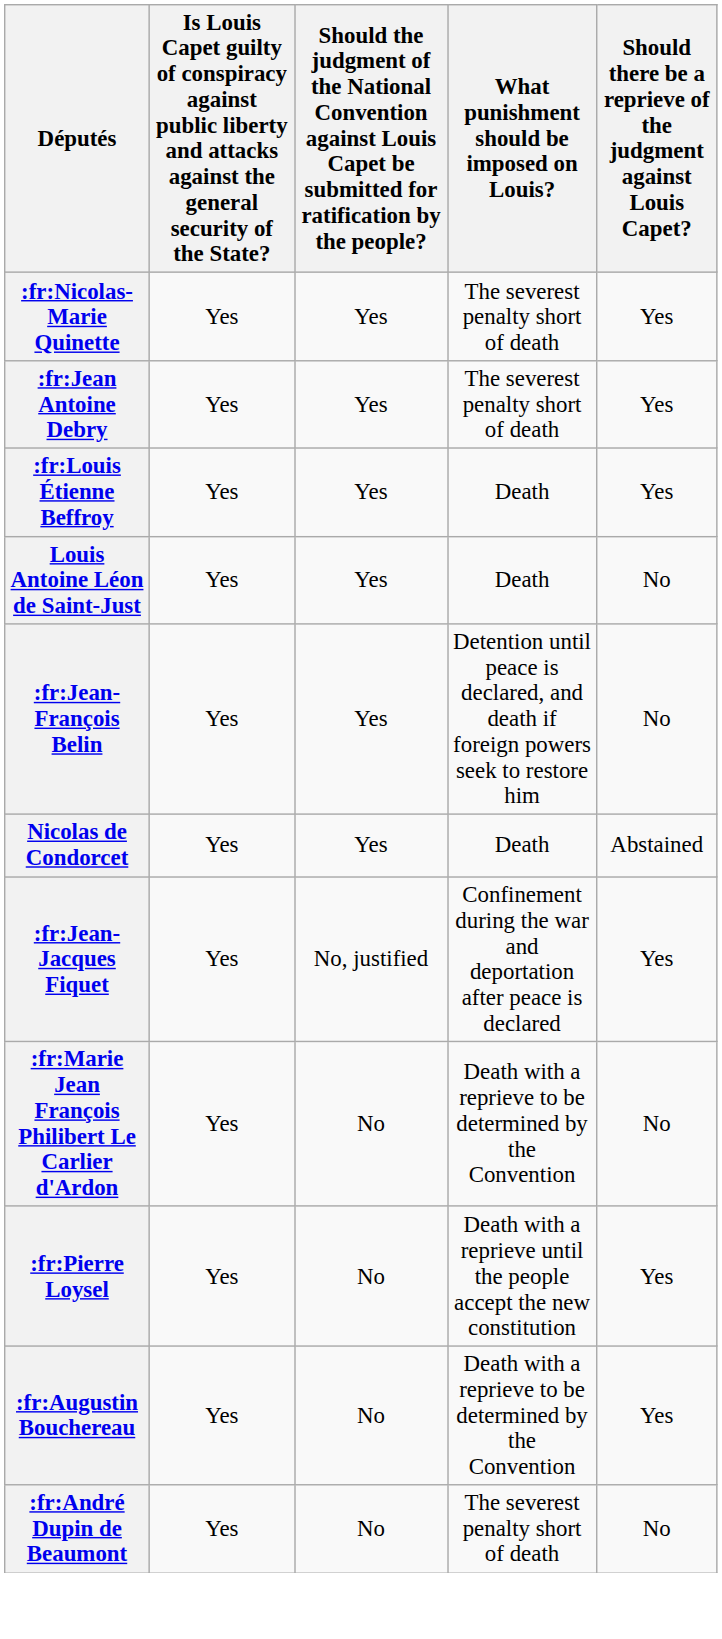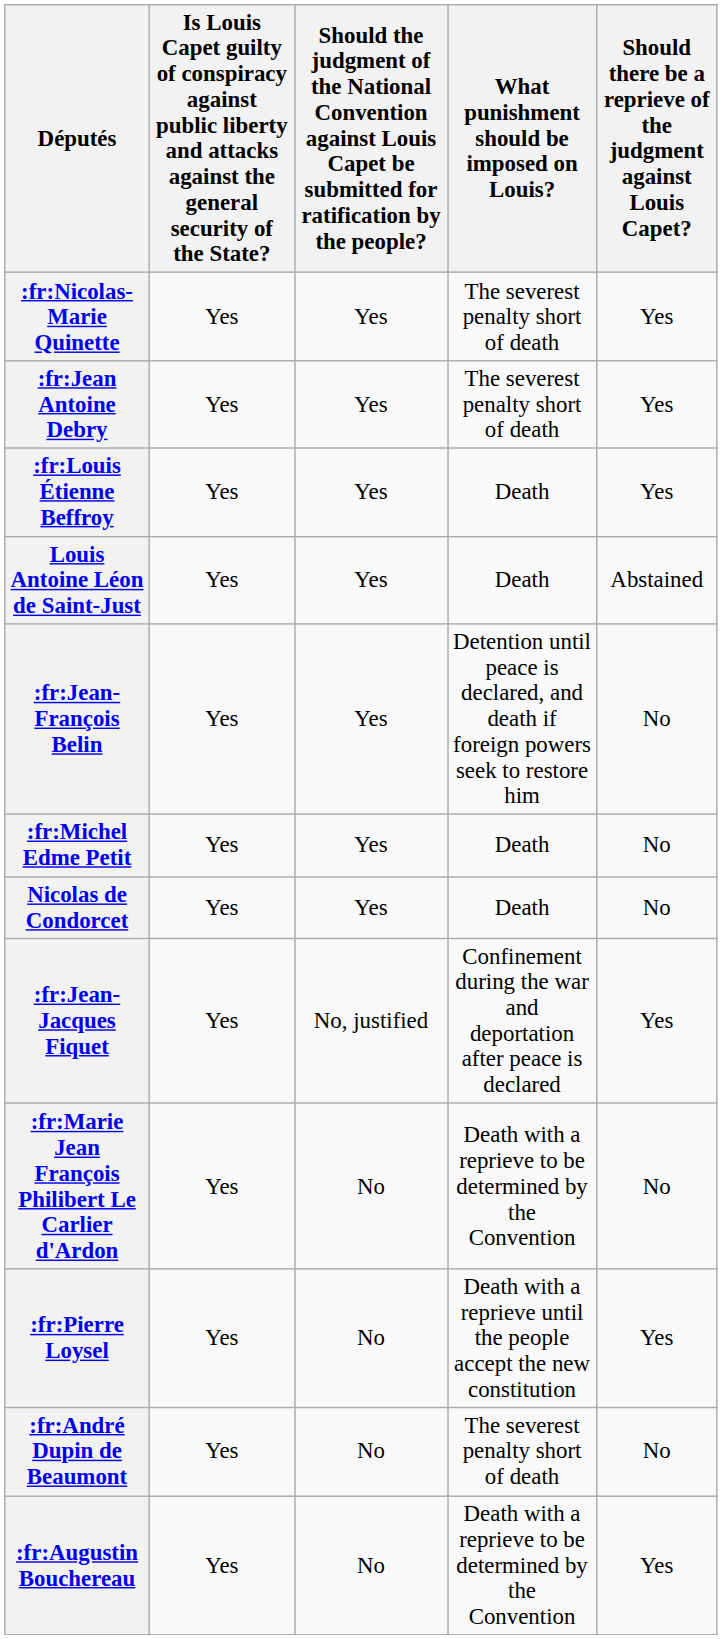 <table class="wikitable sortable" style="text-align:center; width:80%;">
 <tr>
 <th scope=col>Députés</th>
 <th scope=col>Is Louis Capet guilty of conspiracy against public liberty and attacks against the general security of the State?</th>
 <th scope=col>Should the judgment of the National Convention against Louis Capet be submitted for ratification by the people?</th>
 <th scope=col>What punishment should be imposed on Louis?</th>
 <th scope=col>Should there be a reprieve of the judgment against Louis Capet?</th>
 </tr>
 <tr>
 <th scope=row><a href='#'>:fr:Nicolas-Marie Quinette</a></th>
 <td>Yes</td>
 <td>Yes</td>
 <td>The severest penalty short of death</td>
 <td>Yes</td>
 </tr>
 <tr>
 <th scope=row><a href='#'>:fr:Jean Antoine Debry</a></th>
 <td>Yes</td>
 <td>Yes</td>
 <td>The severest penalty short of death</td>
 <td>Yes</td>
 </tr>
 <tr>
 <th scope=row><a href='#'>:fr:Louis Étienne Beffroy</a></th>
 <td>Yes</td>
 <td>Yes</td>
 <td>Death</td>
 <td>Yes</td>
 </tr>
 <tr>
 <th scope=row><a href='#'>Louis Antoine Léon de Saint-Just</a></th>
 <td>Yes</td>
 <td>Yes</td>
 <td>Death</td>
-<td>No</td>
+<td>Abstained</td>
 </tr>
 <tr>
 <th scope=row><a href='#'>:fr:Jean-François Belin</a></th>
 <td>Yes</td>
 <td>Yes</td>
 <td>Detention until peace is declared, and death if foreign powers seek to restore him</td>
 <td>No</td>
 </tr>
 <tr>
+<th scope=row><a href='#'>:fr:Michel Edme Petit</a></th>
+<td>Yes</td>
+<td>Yes</td>
+<td>Death</td>
+<td>No</td>
+</tr>
+<tr>
 <th scope=row><a href='#'>Nicolas de Condorcet</a></th>
 <td>Yes</td>
 <td>Yes</td>
 <td>Death</td>
-<td>Abstained</td>
+<td>No</td>
 </tr>
 <tr>
 <th scope=row><a href='#'>:fr:Jean-Jacques Fiquet</a></th>
 <td>Yes</td>
 <td>No, justified</td>
 <td>Confinement during the war and deportation after peace is declared</td>
 <td>Yes</td>
 </tr>
 <tr>
 <th scope=row><a href='#'>:fr:Marie Jean François Philibert Le Carlier d'Ardon</a></th>
 <td>Yes</td>
 <td>No</td>
 <td>Death with a reprieve to be determined by the Convention</td>
 <td>No</td>
 </tr>
 <tr>
 <th scope=row><a href='#'>:fr:Pierre Loysel</a></th>
 <td>Yes</td>
 <td>No</td>
 <td>Death with a reprieve until the people accept the new constitution</td>
 <td>Yes</td>
 </tr>
 <tr>
+<th scope=row><a href='#'>:fr:André Dupin de Beaumont</a></th>
+<td>Yes</td>
+<td>No</td>
+<td>The severest penalty short of death</td>
+<td>No</td>
+</tr>
+<tr>
 <th scope=row><a href='#'>:fr:Augustin Bouchereau</a></th>
 <td>Yes</td>
 <td>No</td>
 <td>Death with a reprieve to be determined by the Convention</td>
 <td>Yes</td>
 </tr>
 <tr>
-<th scope=row><a href='#'>:fr:André Dupin de Beaumont</a></th>
-<td>Yes</td>
-<td>No</td>
-<td>The severest penalty short of death</td>
-<td>No</td>
-</tr>
-<tr>
 </tr>
 </table>
